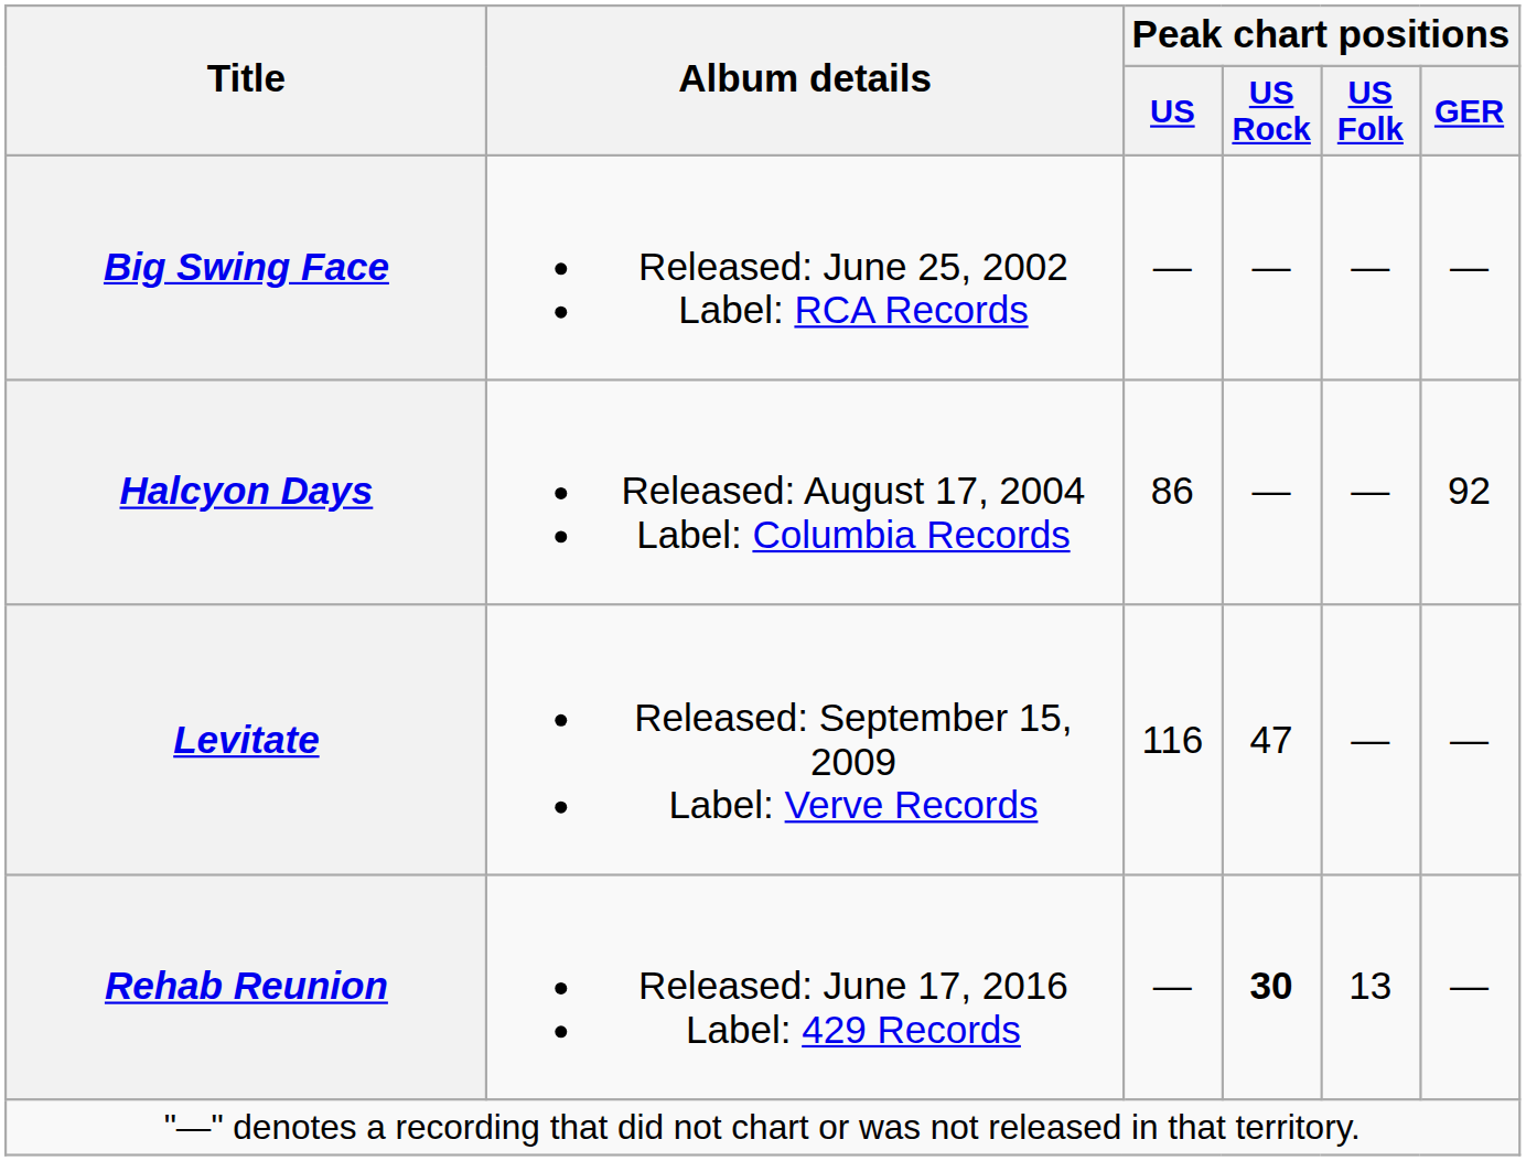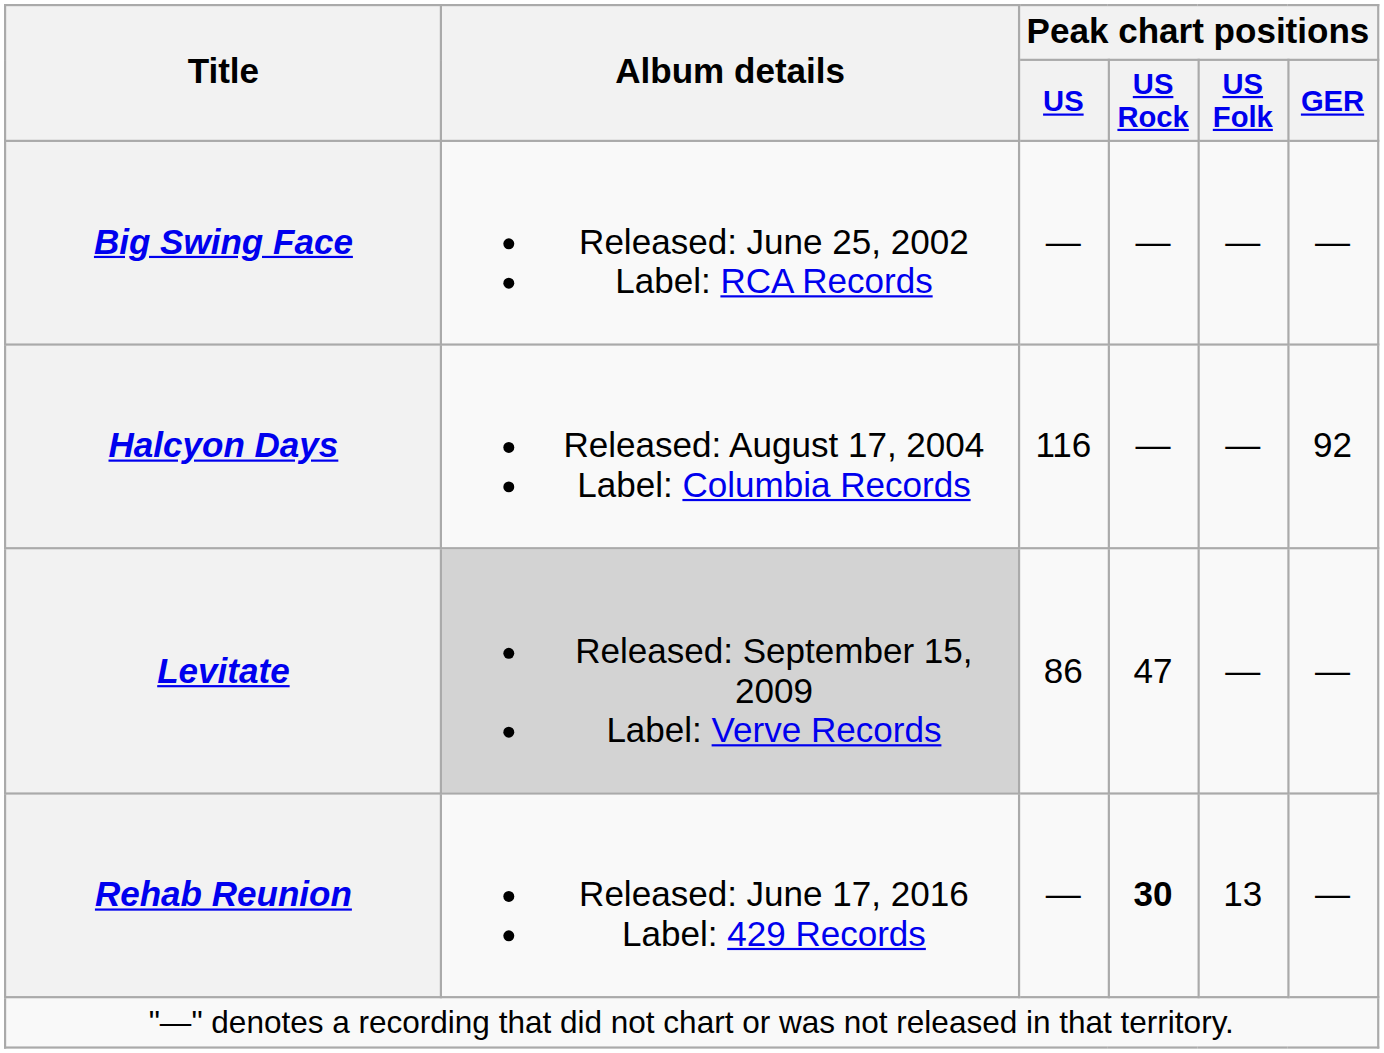 <table class="wikitable plainrowheaders" style="text-align:center;">
 <tr>
 <th scope="col" rowspan="2" style="width:12em;">Title</th>
 <th scope="col" rowspan="2" style="width:16em;">Album details</th>
 <th scope="col" colspan="4">Peak chart positions</th>
 </tr>
 <tr style="font-size:smaller;">
 <th scope="col" style="width:2.6em;"><a href='#'>US</a><br></th>
 <th scope="col" style="width:2.6em;"><a href='#'>US<br>Rock</a><br></th>
 <th scope="col" style="width:2.6em;"><a href='#'>US<br>Folk</a><br></th>
 <th scope="col" style="width:2.6em;"><a href='#'>GER</a><br></th>
 </tr>
 <tr>
 <th scope="row"><em><a href='#'>Big Swing Face</a></em></th>
 <td><br><ul><li>Released: June 25, 2002</li><li>Label: <a href='#'>RCA Records</a></li></ul></td>
 <td>—</td>
 <td>—</td>
 <td>—</td>
 <td>—</td>
 </tr>
 <tr>
 <th scope="row"><em><a href='#'>Halcyon Days</a></em></th>
 <td><br><ul><li>Released: August 17, 2004</li><li>Label:  <a href='#'>Columbia Records</a></li></ul></td>
-<td>86</td>
+<td>116</td>
 <td>—</td>
 <td>—</td>
 <td>92</td>
 </tr>
 <tr>
 <th scope="row"><em><a href='#'>Levitate</a></em></th>
-<td><br><ul><li>Released: September 15, 2009</li><li>Label: <a href='#'>Verve Records</a></li></ul></td>
-<td>116</td>
+<td style="background: lightgrey;"><br><ul><li>Released: September 15, 2009</li><li>Label: <a href='#'>Verve Records</a></li></ul></td>
+<td>86</td>
 <td>47</td>
 <td>—</td>
 <td>—</td>
 </tr>
 <tr>
 <th scope="row"><em><a href='#'>Rehab Reunion</a></em></th>
 <td><br><ul><li>Released: June 17, 2016</li><li>Label: <a href='#'>429 Records</a></li></ul></td>
 <td>—</td>
 <td><strong>30</strong></td>
 <td>13</td>
 <td>—</td>
 </tr>
 <tr>
 <td colspan="14" style="font-size:90%">"—" denotes a recording that did not chart or was not released in that territory.</td>
 </tr>
 </table>
